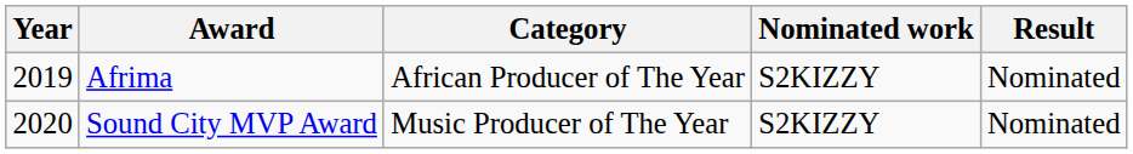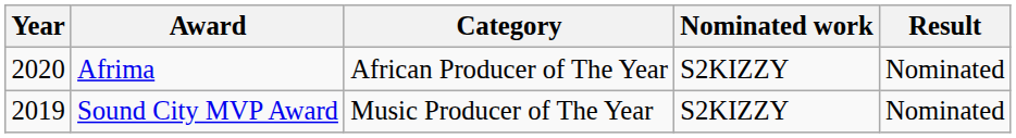 <table class="wikitable">
 <tr>
 <th scope="col">Year</th>
 <th scope="col">Award</th>
 <th scope="col">Category</th>
 <th scope="col">Nominated work</th>
 <th scope="col">Result</th>
 </tr>
 <tr>
-<td rowspan="1">2019</td>
+<td rowspan="1">2020</td>
 <td rowspan="1"><a href='#'>Afrima</a></td>
 <td>African Producer of The Year</td>
 <td>S2KIZZY</td>
 <td>Nominated</td>
 </tr>
 <tr>
-<td rowspan="1">2020</td>
+<td rowspan="1">2019</td>
 <td rowspan="1"><a href='#'>Sound City MVP Award</a></td>
 <td>Music Producer of The Year</td>
 <td>S2KIZZY</td>
 <td>Nominated</td>
 </tr>
 </table>
